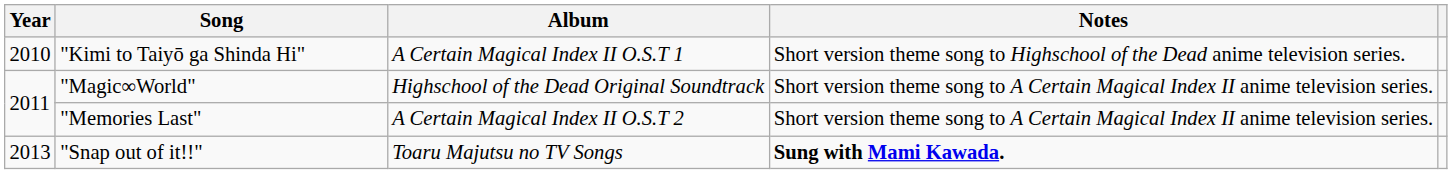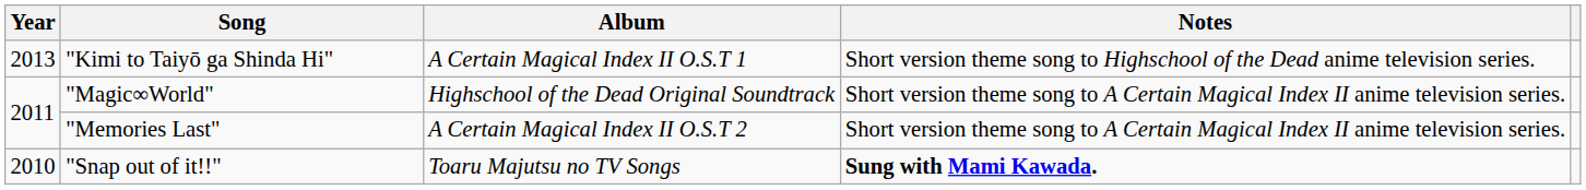 <table class="wikitable">
 <tr>
 <th>Year</th>
 <th style="width:250px;">Song</th>
 <th>Album</th>
 <th>Notes</th>
 <th></th>
 </tr>
 <tr>
-<td>2010</td>
+<td>2013</td>
 <td>"Kimi to Taiyō ga Shinda Hi"</td>
 <td><em>A Certain Magical Index II O.S.T 1</em></td>
 <td>Short version theme song to <em>Highschool of the Dead</em> anime television series.</td>
 <td style="text-align:center;"></td>
 </tr>
 <tr>
 <td rowspan="2">2011</td>
 <td>"Magic∞World"</td>
 <td><em>Highschool of the Dead Original Soundtrack</em></td>
 <td>Short version theme song to <em>A Certain Magical Index II</em> anime television series.</td>
 <td style="text-align:center;"></td>
 </tr>
 <tr>
 <td>"Memories Last"</td>
 <td><em>A Certain Magical Index II O.S.T 2</em></td>
 <td>Short version theme song to <em>A Certain Magical Index II</em> anime television series.</td>
 <td style="text-align:center;"></td>
 </tr>
 <tr>
-<td>2013</td>
+<td>2010</td>
 <td>"Snap out of it!!"</td>
 <td><em>Toaru Majutsu no TV Songs</em></td>
 <td><strong>Sung with <a href='#'>Mami Kawada</a>.</strong></td>
 <td style="text-align:center;"></td>
 </tr>
 </table>
